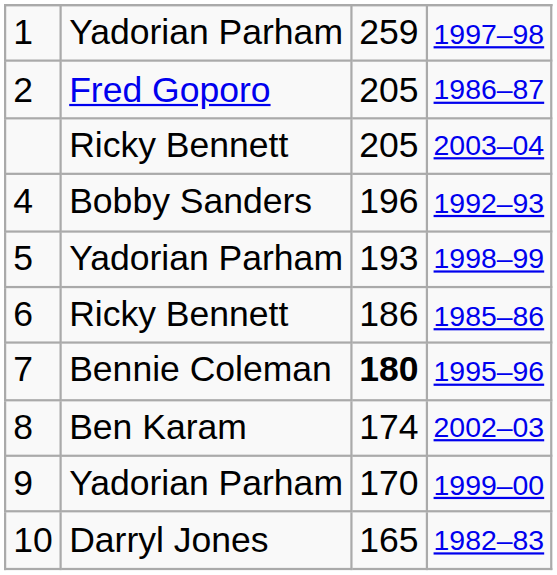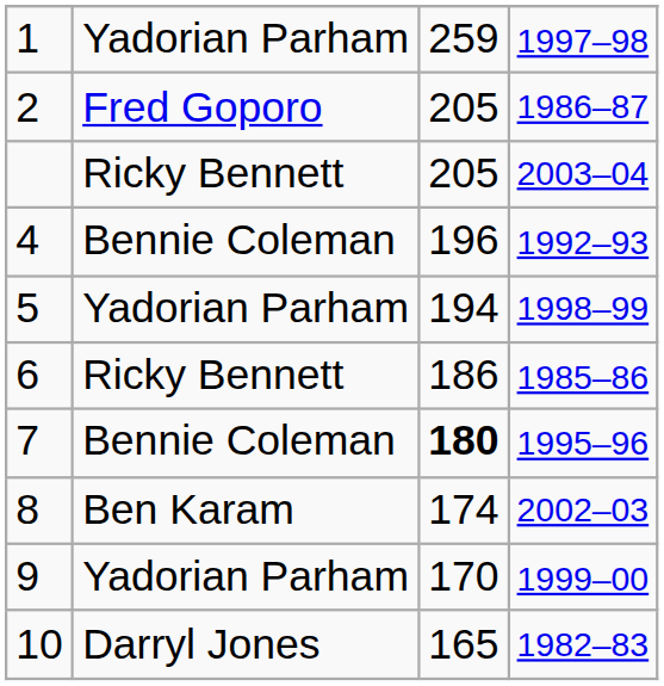 <table class="wikitable">
 <tr>
 </tr>
 <tr>
 <td>1</td>
 <td>Yadorian Parham</td>
 <td>259</td>
 <td style="font-size:80%;"><a href='#'>1997–98</a></td>
 </tr>
 <tr>
 <td>2</td>
 <td><a href='#'>Fred Goporo</a></td>
 <td>205</td>
 <td style="font-size:80%;"><a href='#'>1986–87</a></td>
 </tr>
 <tr>
 <td></td>
 <td>Ricky Bennett</td>
 <td>205</td>
 <td style="font-size:80%;"><a href='#'>2003–04</a></td>
 </tr>
 <tr>
 <td>4</td>
-<td>Bobby Sanders</td>
+<td>Bennie Coleman</td>
 <td>196</td>
 <td style="font-size:80%;"><a href='#'>1992–93</a></td>
 </tr>
 <tr>
 <td>5</td>
 <td>Yadorian Parham</td>
-<td>193</td>
+<td>194</td>
 <td style="font-size:80%;"><a href='#'>1998–99</a></td>
 </tr>
 <tr>
 <td>6</td>
 <td>Ricky Bennett</td>
 <td>186</td>
 <td style="font-size:80%;"><a href='#'>1985–86</a></td>
 </tr>
 <tr>
 <td>7</td>
 <td>Bennie Coleman</td>
 <td><strong>180</strong></td>
 <td style="font-size:80%;"><a href='#'>1995–96</a></td>
 </tr>
 <tr>
 <td>8</td>
 <td>Ben Karam</td>
 <td>174</td>
 <td style="font-size:80%;"><a href='#'>2002–03</a></td>
 </tr>
 <tr>
 <td>9</td>
 <td>Yadorian Parham</td>
 <td>170</td>
 <td style="font-size:80%;"><a href='#'>1999–00</a></td>
 </tr>
 <tr>
 <td>10</td>
 <td>Darryl Jones</td>
 <td>165</td>
 <td style="font-size:80%;"><a href='#'>1982–83</a></td>
 </tr>
 </table>
